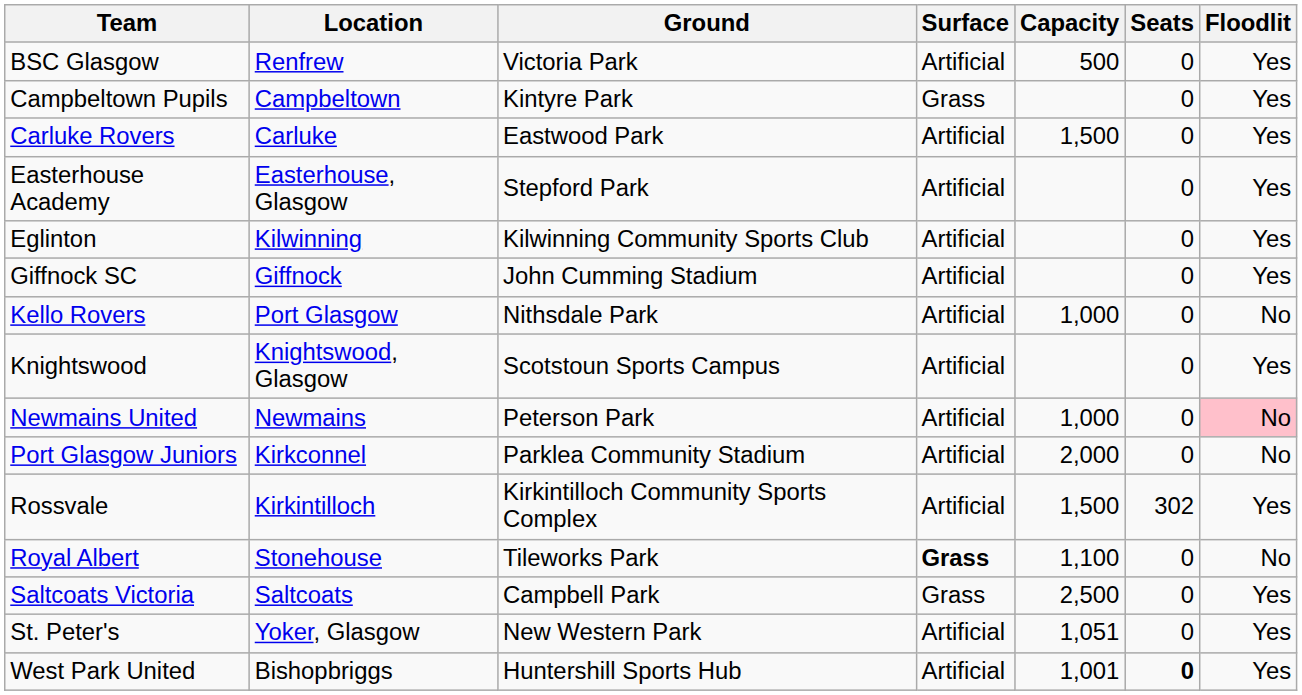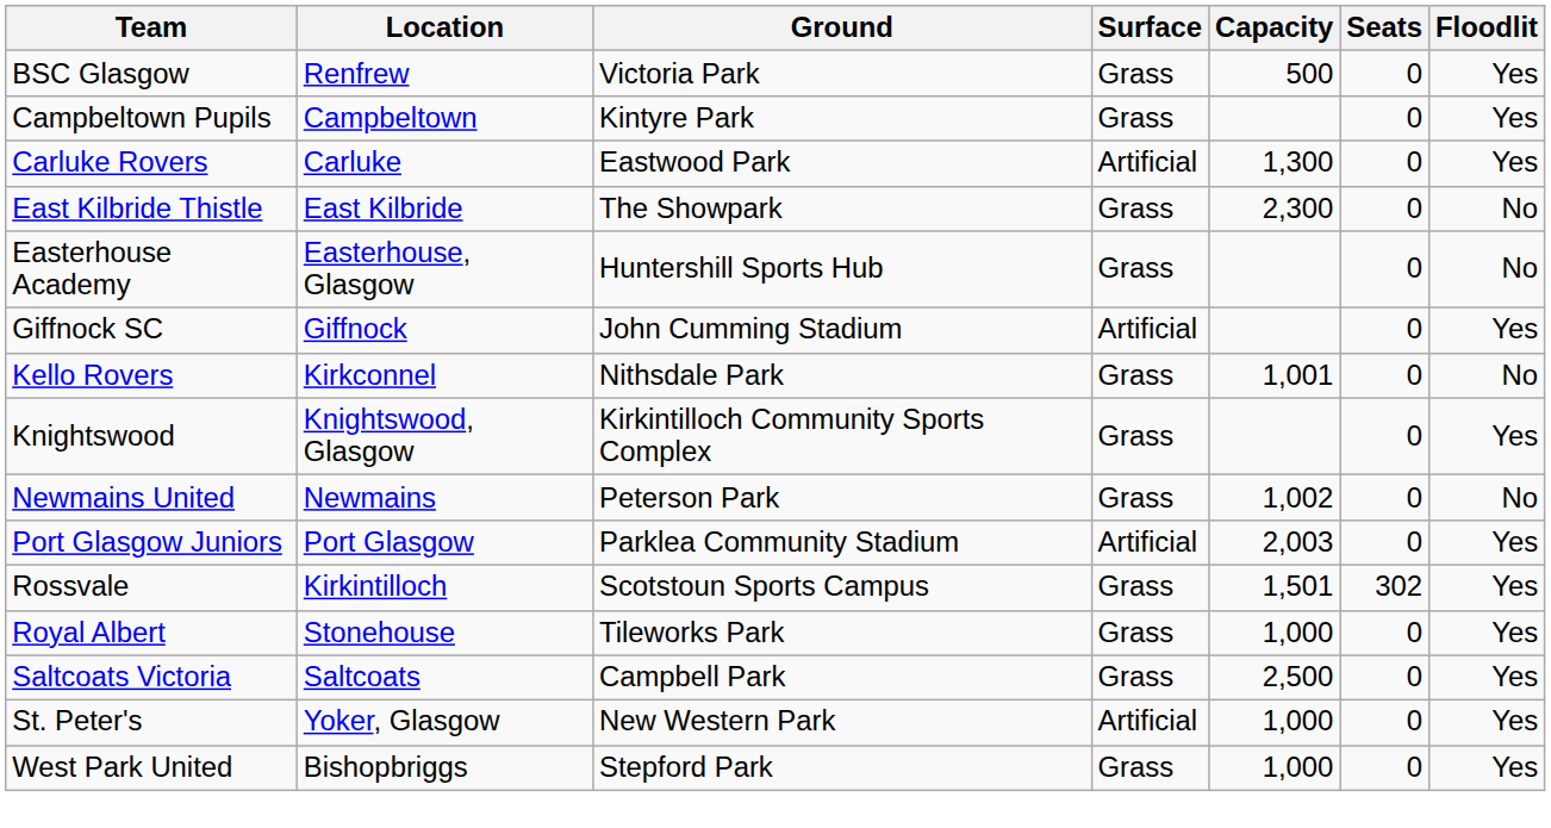 <table class="wikitable sortable">
 <tr>
 <th>Team</th>
 <th>Location</th>
 <th>Ground</th>
 <th>Surface</th>
 <th data-sort-type="number">Capacity</th>
 <th data-sort-type="number">Seats</th>
 <th>Floodlit</th>
 </tr>
 <tr>
 <td>BSC Glasgow</td>
 <td><a href='#'>Renfrew</a></td>
 <td>Victoria Park</td>
-<td>Artificial</td>
+<td>Grass</td>
 <td align=right>500</td>
 <td align=right>0</td>
 <td align=right>Yes</td>
 </tr>
 <tr>
 <td>Campbeltown Pupils</td>
 <td><a href='#'>Campbeltown</a></td>
 <td>Kintyre Park</td>
 <td>Grass</td>
 <td align=right></td>
 <td align=right>0</td>
 <td align=right>Yes</td>
 </tr>
 <tr>
 <td><a href='#'>Carluke Rovers</a> </td>
 <td><a href='#'>Carluke</a></td>
 <td>Eastwood Park</td>
 <td>Artificial</td>
-<td align=right>1,500</td>
+<td align=right>1,300</td>
 <td align=right>0</td>
 <td align=right>Yes</td>
 </tr>
 <tr>
+<td><a href='#'>East Kilbride Thistle</a></td>
+<td><a href='#'>East Kilbride</a></td>
+<td>The Showpark</td>
+<td>Grass</td>
+<td align=right>2,300</td>
+<td align=right>0</td>
+<td align=right>No</td>
+</tr>
+<tr>
 <td>Easterhouse Academy</td>
 <td><a href='#'>Easterhouse</a>, Glasgow</td>
-<td>Stepford Park</td>
-<td>Artificial</td>
+<td>Huntershill Sports Hub</td>
+<td>Grass</td>
 <td align=right></td>
 <td align=right>0</td>
-<td align=right>Yes</td>
-</tr>
-<tr>
-<td>Eglinton</td>
-<td><a href='#'>Kilwinning</a></td>
-<td>Kilwinning Community Sports Club</td>
-<td>Artificial</td>
-<td align=right></td>
-<td align=right>0</td>
-<td align=right>Yes</td>
+<td align=right>No</td>
 </tr>
 <tr>
 <td>Giffnock SC</td>
 <td><a href='#'>Giffnock</a></td>
 <td>John Cumming Stadium</td>
 <td>Artificial</td>
 <td align=right></td>
 <td align=right>0</td>
 <td align=right>Yes</td>
 </tr>
 <tr>
 <td><a href='#'>Kello Rovers</a></td>
-<td><a href='#'>Port Glasgow</a></td>
+<td><a href='#'>Kirkconnel</a></td>
 <td>Nithsdale Park</td>
-<td>Artificial</td>
-<td align=right>1,000</td>
+<td>Grass</td>
+<td align=right>1,001</td>
 <td align=right>0</td>
 <td align=right>No</td>
 </tr>
 <tr>
 <td>Knightswood</td>
 <td><a href='#'>Knightswood</a>, Glasgow</td>
-<td>Scotstoun Sports Campus</td>
-<td>Artificial</td>
+<td>Kirkintilloch Community Sports Complex</td>
+<td>Grass</td>
 <td align=right></td>
 <td align=right>0</td>
 <td align=right>Yes</td>
 </tr>
 <tr>
 <td><a href='#'>Newmains United</a></td>
 <td><a href='#'>Newmains</a></td>
 <td>Peterson Park</td>
-<td>Artificial</td>
-<td align=right>1,000</td>
-<td align=right>0</td>
-<td align=right style="background: pink;">No</td>
-</tr>
-<tr>
-<td><a href='#'>Port Glasgow Juniors</a></td>
-<td><a href='#'>Kirkconnel</a></td>
-<td>Parklea Community Stadium</td>
-<td>Artificial</td>
-<td align=right>2,000</td>
+<td>Grass</td>
+<td align=right>1,002</td>
 <td align=right>0</td>
 <td align=right>No</td>
 </tr>
 <tr>
+<td><a href='#'>Port Glasgow Juniors</a></td>
+<td><a href='#'>Port Glasgow</a></td>
+<td>Parklea Community Stadium</td>
+<td>Artificial</td>
+<td align=right>2,003</td>
+<td align=right>0</td>
+<td align=right>Yes</td>
+</tr>
+<tr>
 <td>Rossvale</td>
 <td><a href='#'>Kirkintilloch</a></td>
-<td>Kirkintilloch Community Sports Complex</td>
-<td>Artificial</td>
-<td align=right>1,500</td>
+<td>Scotstoun Sports Campus</td>
+<td>Grass</td>
+<td align=right>1,501</td>
 <td align=right>302</td>
 <td align=right>Yes</td>
 </tr>
 <tr>
 <td><a href='#'>Royal Albert</a></td>
 <td><a href='#'>Stonehouse</a></td>
 <td>Tileworks Park</td>
-<td><strong>Grass</strong></td>
-<td align=right>1,100</td>
+<td>Grass</td>
+<td align=right>1,000</td>
 <td align=right>0</td>
-<td align=right>No</td>
+<td align=right>Yes</td>
 </tr>
 <tr>
 <td><a href='#'>Saltcoats Victoria</a></td>
 <td><a href='#'>Saltcoats</a></td>
 <td>Campbell Park</td>
 <td>Grass</td>
 <td align=right>2,500</td>
 <td align=right>0</td>
 <td align=right>Yes</td>
 </tr>
 <tr>
 <td>St. Peter's</td>
 <td><a href='#'>Yoker</a>, Glasgow</td>
 <td>New Western Park</td>
 <td>Artificial</td>
-<td align=right>1,051</td>
+<td align=right>1,000</td>
 <td align=right>0</td>
 <td align=right>Yes</td>
 </tr>
 <tr>
 <td>West Park United</td>
 <td>Bishopbriggs</td>
-<td>Huntershill Sports Hub</td>
-<td>Artificial</td>
-<td align=right>1,001</td>
-<td align=right><strong>0</strong></td>
+<td>Stepford Park</td>
+<td>Grass</td>
+<td align=right>1,000</td>
+<td align=right>0</td>
 <td align=right>Yes</td>
 </tr>
 </table>
